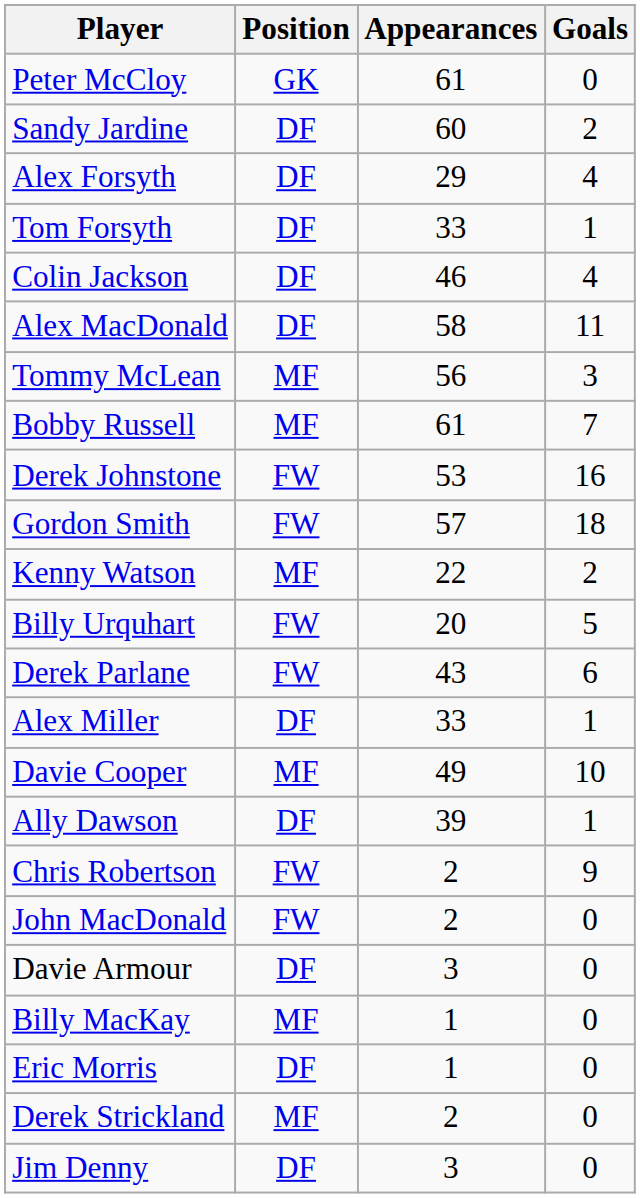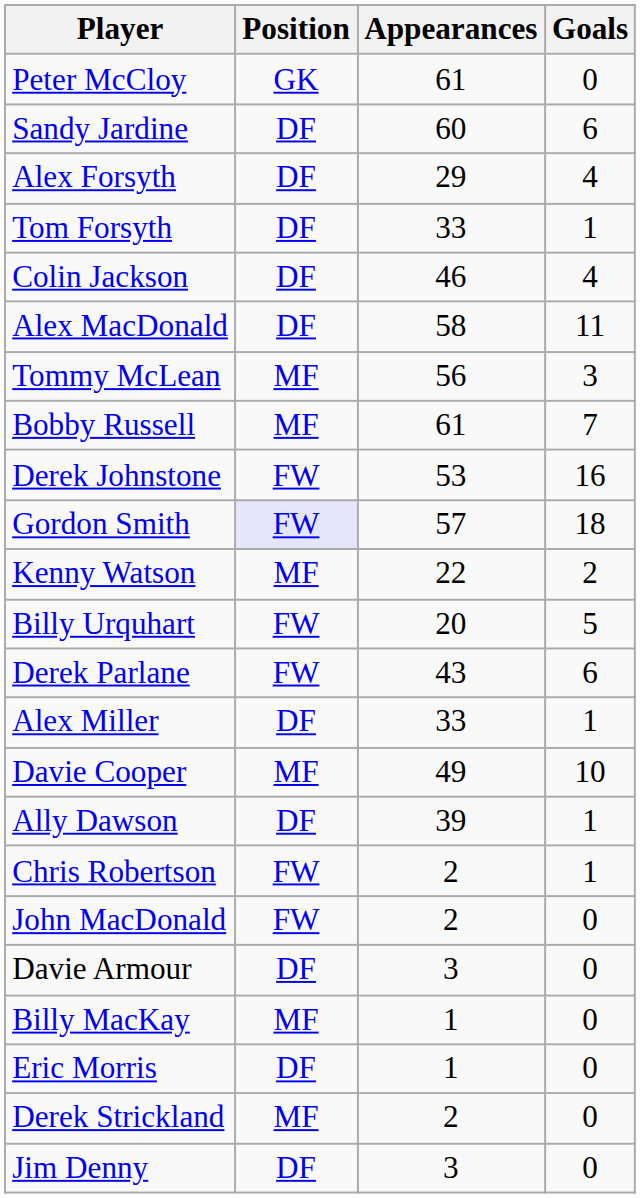 <table class="wikitable sortable" style="text-align: center;">
 <tr>
 <th>Player</th>
 <th>Position</th>
 <th>Appearances</th>
 <th>Goals</th>
 </tr>
 <tr>
 <td align="left"> <a href='#'>Peter McCloy</a></td>
 <td><a href='#'>GK</a></td>
 <td>61</td>
 <td>0</td>
 </tr>
 <tr>
 <td align="left"> <a href='#'>Sandy Jardine</a></td>
 <td><a href='#'>DF</a></td>
 <td>60</td>
-<td>2</td>
+<td>6</td>
 </tr>
 <tr>
 <td align="left"> <a href='#'>Alex Forsyth</a></td>
 <td><a href='#'>DF</a></td>
 <td>29</td>
 <td>4</td>
 </tr>
 <tr>
 <td align="left"> <a href='#'>Tom Forsyth</a></td>
 <td><a href='#'>DF</a></td>
 <td>33</td>
 <td>1</td>
 </tr>
 <tr>
 <td align="left"> <a href='#'>Colin Jackson</a></td>
 <td><a href='#'>DF</a></td>
 <td>46</td>
 <td>4</td>
 </tr>
 <tr>
 <td align="left"> <a href='#'>Alex MacDonald</a></td>
 <td><a href='#'>DF</a></td>
 <td>58</td>
 <td>11</td>
 </tr>
 <tr>
 <td align="left"> <a href='#'>Tommy McLean</a></td>
 <td><a href='#'>MF</a></td>
 <td>56</td>
 <td>3</td>
 </tr>
 <tr>
 <td align="left"> <a href='#'>Bobby Russell</a></td>
 <td><a href='#'>MF</a></td>
 <td>61</td>
 <td>7</td>
 </tr>
 <tr>
 <td align="left"> <a href='#'>Derek Johnstone</a></td>
 <td><a href='#'>FW</a></td>
 <td>53</td>
 <td>16</td>
 </tr>
 <tr>
 <td align="left"> <a href='#'>Gordon Smith</a></td>
-<td><a href='#'>FW</a></td>
+<td style="background: lavender;"><a href='#'>FW</a></td>
 <td>57</td>
 <td>18</td>
 </tr>
 <tr>
 <td align="left"> <a href='#'>Kenny Watson</a></td>
 <td><a href='#'>MF</a></td>
 <td>22</td>
 <td>2</td>
 </tr>
 <tr>
 <td align="left"> <a href='#'>Billy Urquhart</a></td>
 <td><a href='#'>FW</a></td>
 <td>20</td>
 <td>5</td>
 </tr>
 <tr>
 <td align="left"> <a href='#'>Derek Parlane</a></td>
 <td><a href='#'>FW</a></td>
 <td>43</td>
 <td>6</td>
 </tr>
 <tr>
 <td align="left"> <a href='#'>Alex Miller</a></td>
 <td><a href='#'>DF</a></td>
 <td>33</td>
 <td>1</td>
 </tr>
 <tr>
 <td align="left"> <a href='#'>Davie Cooper</a></td>
 <td><a href='#'>MF</a></td>
 <td>49</td>
 <td>10</td>
 </tr>
 <tr>
 <td align="left"> <a href='#'>Ally Dawson</a></td>
 <td><a href='#'>DF</a></td>
 <td>39</td>
 <td>1</td>
 </tr>
 <tr>
 <td align="left"> <a href='#'>Chris Robertson</a></td>
 <td><a href='#'>FW</a></td>
 <td>2</td>
-<td>9</td>
+<td>1</td>
 </tr>
 <tr>
 <td align="left"> <a href='#'>John MacDonald</a></td>
 <td><a href='#'>FW</a></td>
 <td>2</td>
 <td>0</td>
 </tr>
 <tr>
 <td align="left"> Davie Armour</td>
 <td><a href='#'>DF</a></td>
 <td>3</td>
 <td>0</td>
 </tr>
 <tr>
 <td align="left"> <a href='#'>Billy MacKay</a></td>
 <td><a href='#'>MF</a></td>
 <td>1</td>
 <td>0</td>
 </tr>
 <tr>
 <td align="left"> <a href='#'>Eric Morris</a></td>
 <td><a href='#'>DF</a></td>
 <td>1</td>
 <td>0</td>
 </tr>
 <tr>
 <td align="left"> <a href='#'>Derek Strickland</a></td>
 <td><a href='#'>MF</a></td>
 <td>2</td>
 <td>0</td>
 </tr>
 <tr>
 <td align="left"> <a href='#'>Jim Denny</a></td>
 <td><a href='#'>DF</a></td>
 <td>3</td>
 <td>0</td>
 </tr>
 </table>
